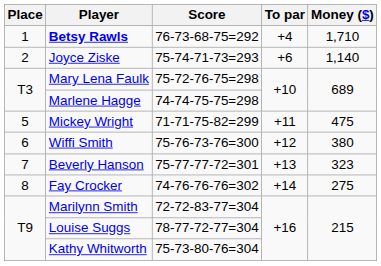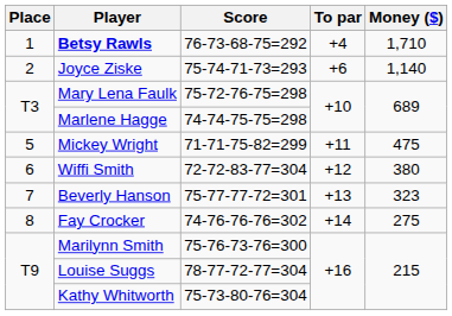 <table class=wikitable style="text-align:center">
 <tr>
 <th>Place</th>
 <th>Player</th>
 <th>Score</th>
 <th>To par</th>
 <th>Money (<a href='#'>$</a>)</th>
 </tr>
 <tr>
 <td>1</td>
 <td align=left> <strong><a href='#'>Betsy Rawls</a></strong></td>
 <td>76-73-68-75=292</td>
 <td>+4</td>
 <td>1,710</td>
 </tr>
 <tr>
 <td>2</td>
 <td align=left> <a href='#'>Joyce Ziske</a></td>
 <td>75-74-71-73=293</td>
 <td>+6</td>
 <td>1,140</td>
 </tr>
 <tr>
 <td rowspan=2>T3</td>
 <td align=left> <a href='#'>Mary Lena Faulk</a></td>
 <td>75-72-76-75=298</td>
 <td rowspan=2>+10</td>
 <td rowspan=2>689</td>
 </tr>
 <tr>
 <td align=left> <a href='#'>Marlene Hagge</a></td>
 <td>74-74-75-75=298</td>
 </tr>
 <tr>
 <td>5</td>
 <td align=left> <a href='#'>Mickey Wright</a></td>
 <td>71-71-75-82=299</td>
 <td>+11</td>
 <td>475</td>
 </tr>
 <tr>
 <td>6</td>
 <td align=left> <a href='#'>Wiffi Smith</a></td>
-<td>75-76-73-76=300</td>
+<td>72-72-83-77=304</td>
 <td>+12</td>
 <td>380</td>
 </tr>
 <tr>
 <td>7</td>
 <td align=left> <a href='#'>Beverly Hanson</a></td>
 <td>75-77-77-72=301</td>
 <td>+13</td>
 <td>323</td>
 </tr>
 <tr>
 <td>8</td>
 <td align=left> <a href='#'>Fay Crocker</a></td>
 <td>74-76-76-76=302</td>
 <td>+14</td>
 <td>275</td>
 </tr>
 <tr>
 <td rowspan=3>T9</td>
 <td align=left> <a href='#'>Marilynn Smith</a></td>
-<td>72-72-83-77=304</td>
+<td>75-76-73-76=300</td>
 <td rowspan=3>+16</td>
 <td rowspan=3>215</td>
 </tr>
 <tr>
 <td align=left> <a href='#'>Louise Suggs</a></td>
 <td>78-77-72-77=304</td>
 </tr>
 <tr>
 <td align=left> <a href='#'>Kathy Whitworth</a></td>
 <td>75-73-80-76=304</td>
 </tr>
 </table>
